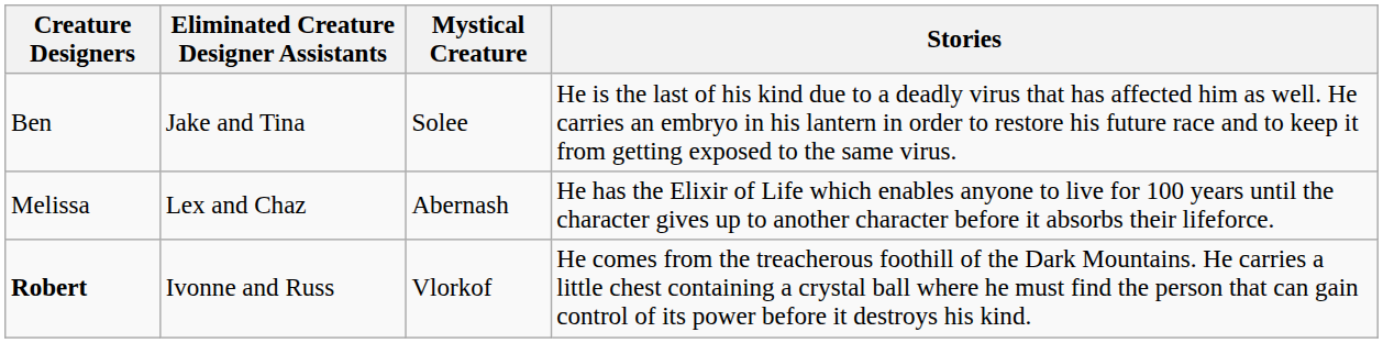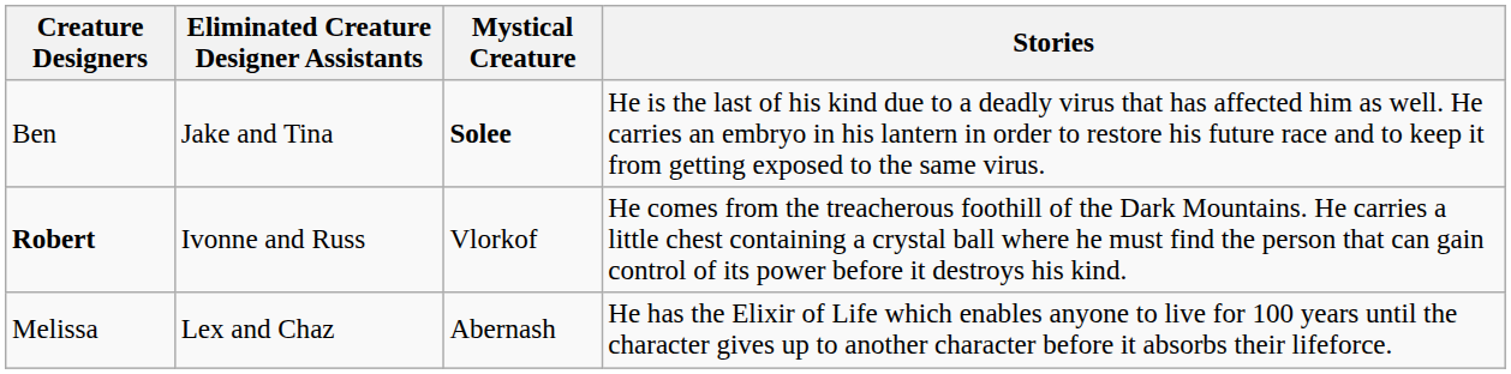 <table class="wikitable">
 <tr>
 <th>Creature Designers</th>
 <th>Eliminated Creature Designer Assistants</th>
 <th>Mystical Creature</th>
 <th>Stories</th>
 </tr>
 <tr>
 <td>Ben</td>
 <td>Jake and Tina</td>
-<td>Solee</td>
+<td><strong>Solee</strong></td>
 <td>He is the last of his kind due to a deadly virus that has affected him as well. He carries an embryo in his lantern in order to restore his future race and to keep it from getting exposed to the same virus.</td>
+</tr>
+<tr>
+<td><strong>Robert</strong></td>
+<td>Ivonne and Russ</td>
+<td>Vlorkof</td>
+<td>He comes from the treacherous foothill of the Dark Mountains. He carries a little chest containing a crystal ball where he must find the person that can gain control of its power before it destroys his kind.</td>
 </tr>
 <tr>
 <td>Melissa</td>
 <td>Lex and Chaz</td>
 <td>Abernash</td>
 <td>He has the Elixir of Life which enables anyone to live for 100 years until the character gives up to another character before it absorbs their lifeforce.</td>
 </tr>
-<tr>
-<td><strong>Robert</strong></td>
-<td>Ivonne and Russ</td>
-<td>Vlorkof</td>
-<td>He comes from the treacherous foothill of the Dark Mountains. He carries a little chest containing a crystal ball where he must find the person that can gain control of its power before it destroys his kind.</td>
-</tr>
 </table>
